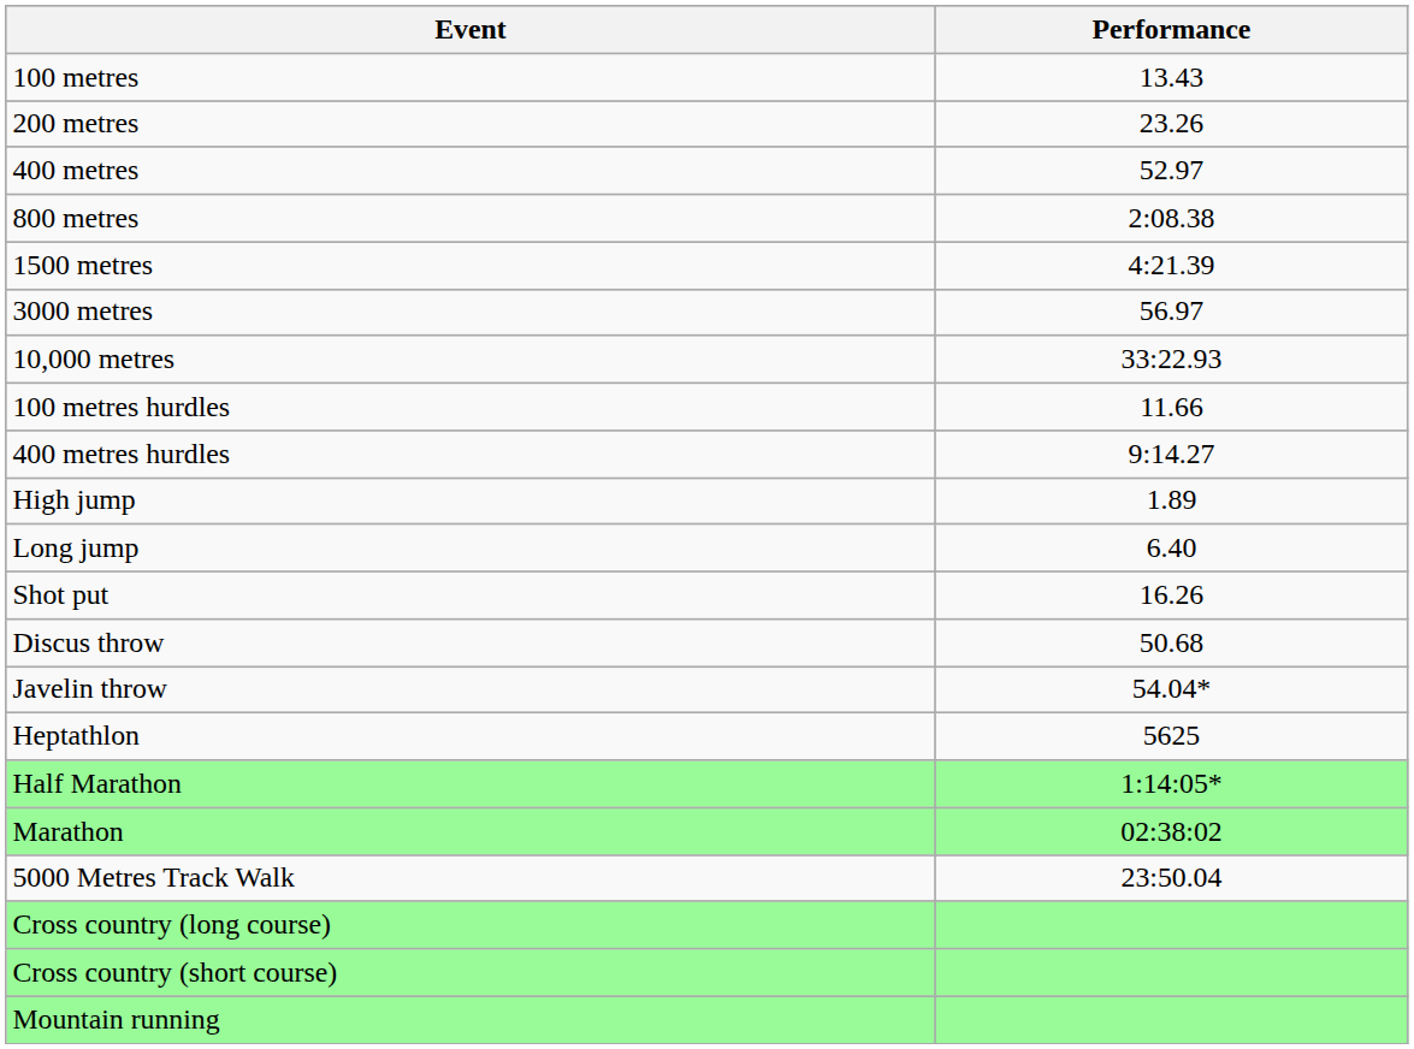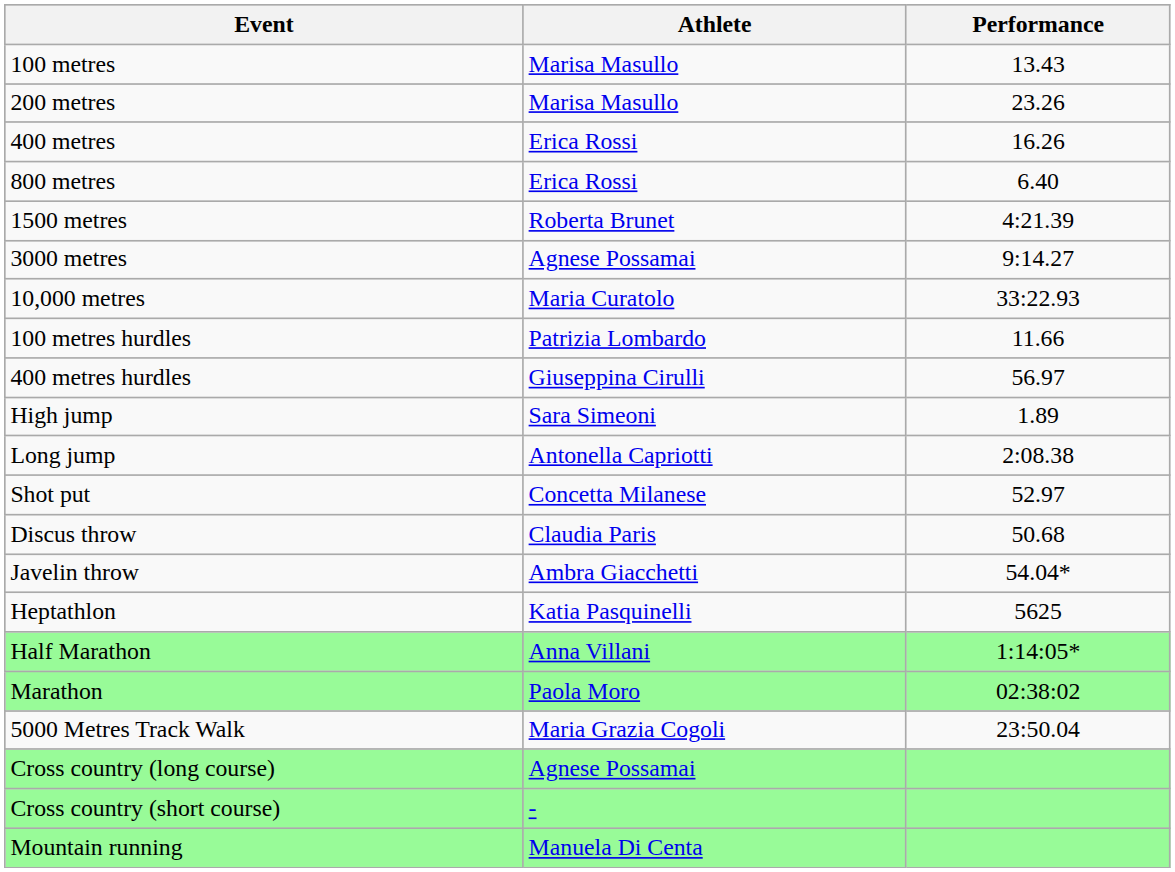 <table class="wikitable" width=80% style="font-size:90%; text-align:left;">
 <tr>
 <th>Event</th>
+<th>Athlete</th>
 <th>Performance</th>
 </tr>
 <tr>
 <td>100 metres</td>
+<td><a href='#'>Marisa Masullo</a></td>
 <td align=center>13.43</td>
 </tr>
 <tr>
 <td>200 metres</td>
+<td><a href='#'>Marisa Masullo</a></td>
 <td align=center>23.26</td>
 </tr>
 <tr>
 <td>400 metres</td>
-<td align=center>52.97</td>
+<td><a href='#'>Erica Rossi</a></td>
+<td align=center>16.26</td>
 </tr>
 <tr>
 <td>800 metres</td>
-<td align=center>2:08.38</td>
+<td><a href='#'>Erica Rossi</a></td>
+<td align=center>6.40</td>
 </tr>
 <tr>
 <td>1500 metres</td>
+<td><a href='#'>Roberta Brunet</a></td>
 <td align=center>4:21.39</td>
 </tr>
 <tr>
 <td>3000 metres</td>
-<td align=center>56.97</td>
+<td><a href='#'>Agnese Possamai</a></td>
+<td align=center>9:14.27</td>
 </tr>
 <tr>
 <td>10,000 metres</td>
+<td><a href='#'>Maria Curatolo</a></td>
 <td align=center>33:22.93</td>
 </tr>
 <tr>
 <td>100 metres hurdles</td>
+<td><a href='#'>Patrizia Lombardo</a></td>
 <td align=center>11.66</td>
 </tr>
 <tr>
 <td>400 metres hurdles</td>
-<td align=center>9:14.27</td>
+<td><a href='#'>Giuseppina Cirulli</a></td>
+<td align=center>56.97</td>
 </tr>
 <tr>
 <td>High jump</td>
+<td><a href='#'>Sara Simeoni</a></td>
 <td align=center>1.89</td>
 </tr>
 <tr>
 <td>Long jump</td>
-<td align=center>6.40</td>
+<td><a href='#'>Antonella Capriotti</a></td>
+<td align=center>2:08.38</td>
 </tr>
 <tr>
 <td>Shot put</td>
-<td align=center>16.26</td>
+<td><a href='#'>Concetta Milanese</a></td>
+<td align=center>52.97</td>
 </tr>
 <tr>
 <td>Discus throw</td>
+<td><a href='#'>Claudia Paris</a></td>
 <td align=center>50.68</td>
 </tr>
 <tr>
 <td>Javelin throw</td>
+<td><a href='#'>Ambra Giacchetti</a></td>
 <td align=center>54.04*</td>
 </tr>
 <tr>
 <td>Heptathlon</td>
+<td><a href='#'>Katia Pasquinelli</a></td>
 <td align=center>5625</td>
 </tr>
 <tr bgcolor=palegreen>
 <td>Half Marathon</td>
+<td><a href='#'>Anna Villani</a></td>
 <td align=center>1:14:05*</td>
 </tr>
 <tr bgcolor=palegreen>
 <td>Marathon</td>
+<td><a href='#'>Paola Moro</a></td>
 <td align=center>02:38:02</td>
 </tr>
 <tr>
 <td>5000 Metres Track Walk</td>
+<td><a href='#'>Maria Grazia Cogoli</a></td>
 <td align=center>23:50.04</td>
 </tr>
 <tr bgcolor=palegreen>
 <td>Cross country (long course)</td>
+<td><a href='#'>Agnese Possamai</a></td>
 <td align=center></td>
 </tr>
 <tr bgcolor=palegreen>
 <td>Cross country (short course)</td>
+<td><a href='#'>-</a></td>
 <td align=center></td>
 </tr>
 <tr bgcolor=palegreen>
 <td>Mountain running</td>
+<td><a href='#'>Manuela Di Centa</a></td>
 <td align=center></td>
 </tr>
 </table>
